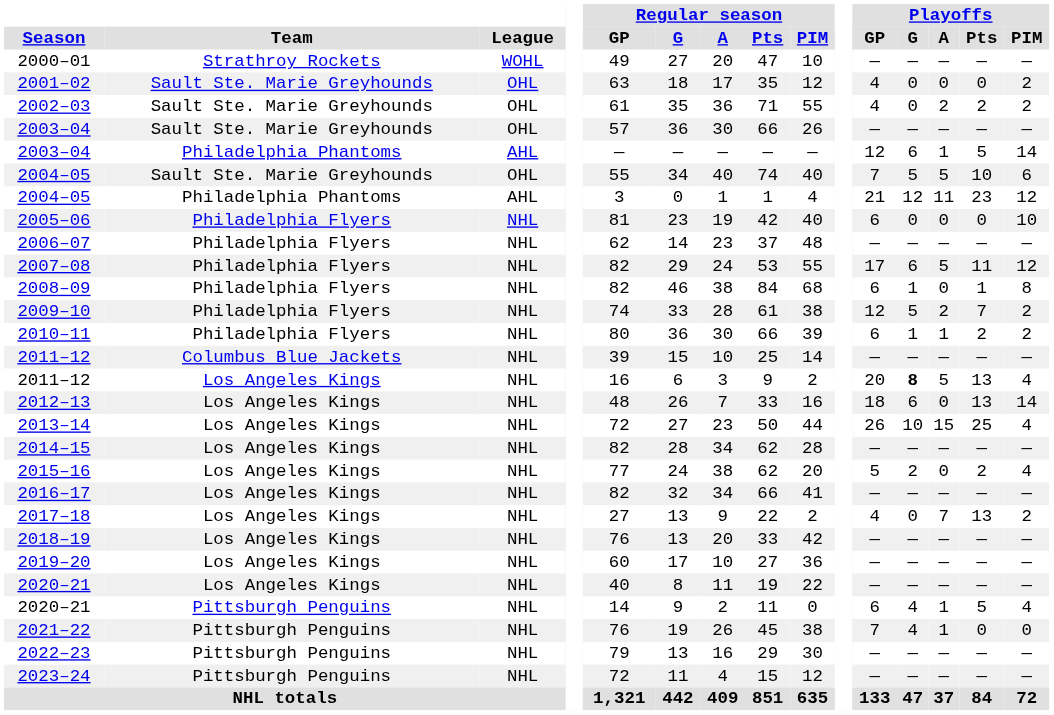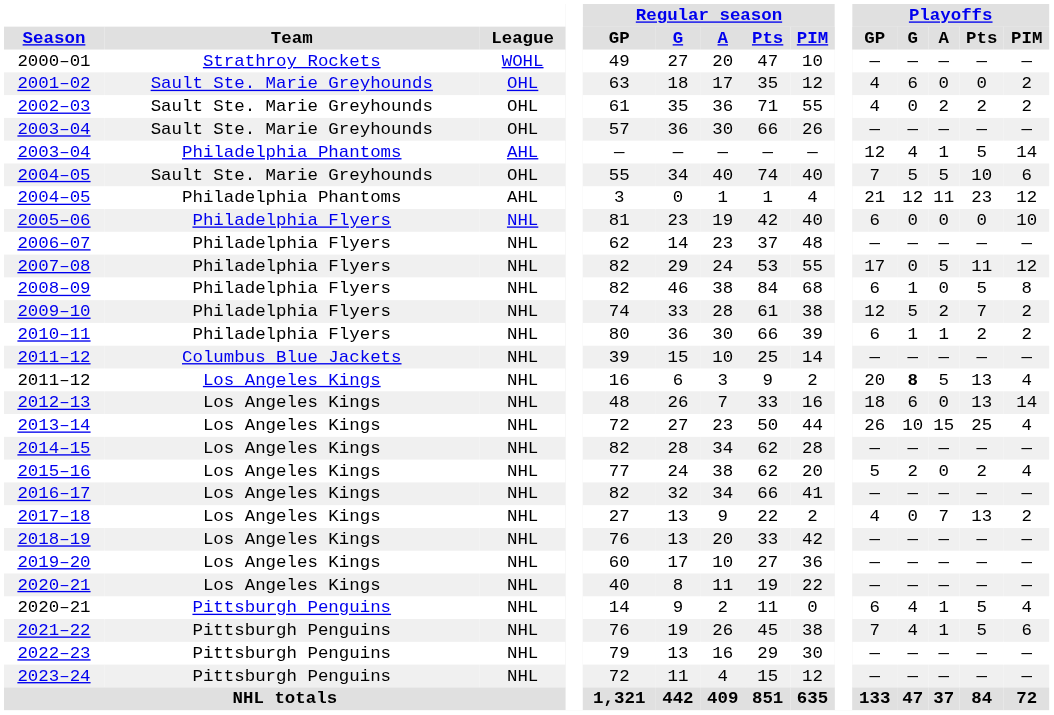 <table border="0" cellpadding="1" cellspacing="0" style="text-align:center; width:60em;">
 <tr style="background:#e0e0e0;">
 <th colspan="3"  bgcolor="#ffffff"> </th>
 <th rowspan="99" bgcolor="#ffffff"> </th>
 <th colspan="5"><a href='#'>Regular season</a></th>
 <th rowspan="99" bgcolor="#ffffff"> </th>
 <th colspan="5"><a href='#'>Playoffs</a></th>
 </tr>
 <tr style="background:#e0e0e0;">
 <th><a href='#'>Season</a></th>
 <th>Team</th>
 <th>League</th>
 <th>GP</th>
 <th><a href='#'>G</a></th>
 <th><a href='#'>A</a></th>
 <th><a href='#'>Pts</a></th>
 <th><a href='#'>PIM</a></th>
 <th>GP</th>
 <th>G</th>
 <th>A</th>
 <th>Pts</th>
 <th>PIM</th>
 </tr>
 <tr>
 <td>2000–01</td>
 <td><a href='#'>Strathroy Rockets</a></td>
 <td><a href='#'>WOHL</a></td>
 <td>49</td>
 <td>27</td>
 <td>20</td>
 <td>47</td>
 <td>10</td>
 <td>—</td>
 <td>—</td>
 <td>—</td>
 <td>—</td>
 <td>—</td>
 </tr>
 <tr bgcolor="#f0f0f0">
 <td><a href='#'>2001–02</a></td>
 <td><a href='#'>Sault Ste. Marie Greyhounds</a></td>
 <td><a href='#'>OHL</a></td>
 <td>63</td>
 <td>18</td>
 <td>17</td>
 <td>35</td>
 <td>12</td>
 <td>4</td>
-<td>0</td>
+<td>6</td>
 <td>0</td>
 <td>0</td>
 <td>2</td>
 </tr>
 <tr>
 <td><a href='#'>2002–03</a></td>
 <td>Sault Ste. Marie Greyhounds</td>
 <td>OHL</td>
 <td>61</td>
 <td>35</td>
 <td>36</td>
 <td>71</td>
 <td>55</td>
 <td>4</td>
 <td>0</td>
 <td>2</td>
 <td>2</td>
 <td>2</td>
 </tr>
 <tr bgcolor="#f0f0f0">
 <td><a href='#'>2003–04</a></td>
 <td>Sault Ste. Marie Greyhounds</td>
 <td>OHL</td>
 <td>57</td>
 <td>36</td>
 <td>30</td>
 <td>66</td>
 <td>26</td>
 <td>—</td>
 <td>—</td>
 <td>—</td>
 <td>—</td>
 <td>—</td>
 </tr>
 <tr>
 <td><a href='#'>2003–04</a></td>
 <td><a href='#'>Philadelphia Phantoms</a></td>
 <td><a href='#'>AHL</a></td>
 <td>—</td>
 <td>—</td>
 <td>—</td>
 <td>—</td>
 <td>—</td>
 <td>12</td>
-<td>6</td>
+<td>4</td>
 <td>1</td>
 <td>5</td>
 <td>14</td>
 </tr>
 <tr bgcolor="#f0f0f0">
 <td><a href='#'>2004–05</a></td>
 <td>Sault Ste. Marie Greyhounds</td>
 <td>OHL</td>
 <td>55</td>
 <td>34</td>
 <td>40</td>
 <td>74</td>
 <td>40</td>
 <td>7</td>
 <td>5</td>
 <td>5</td>
 <td>10</td>
 <td>6</td>
 </tr>
 <tr>
 <td><a href='#'>2004–05</a></td>
 <td>Philadelphia Phantoms</td>
 <td>AHL</td>
 <td>3</td>
 <td>0</td>
 <td>1</td>
 <td>1</td>
 <td>4</td>
 <td>21</td>
 <td>12</td>
 <td>11</td>
 <td>23</td>
 <td>12</td>
 </tr>
 <tr bgcolor="#f0f0f0">
 <td><a href='#'>2005–06</a></td>
 <td><a href='#'>Philadelphia Flyers</a></td>
 <td><a href='#'>NHL</a></td>
 <td>81</td>
 <td>23</td>
 <td>19</td>
 <td>42</td>
 <td>40</td>
 <td>6</td>
 <td>0</td>
 <td>0</td>
 <td>0</td>
 <td>10</td>
 </tr>
 <tr>
 <td><a href='#'>2006–07</a></td>
 <td>Philadelphia Flyers</td>
 <td>NHL</td>
 <td>62</td>
 <td>14</td>
 <td>23</td>
 <td>37</td>
 <td>48</td>
 <td>—</td>
 <td>—</td>
 <td>—</td>
 <td>—</td>
 <td>—</td>
 </tr>
 <tr bgcolor="#f0f0f0">
 <td><a href='#'>2007–08</a></td>
 <td>Philadelphia Flyers</td>
 <td>NHL</td>
 <td>82</td>
 <td>29</td>
 <td>24</td>
 <td>53</td>
 <td>55</td>
 <td>17</td>
-<td>6</td>
+<td>0</td>
 <td>5</td>
 <td>11</td>
 <td>12</td>
 </tr>
 <tr>
 <td><a href='#'>2008–09</a></td>
 <td>Philadelphia Flyers</td>
 <td>NHL</td>
 <td>82</td>
 <td>46</td>
 <td>38</td>
 <td>84</td>
 <td>68</td>
 <td>6</td>
 <td>1</td>
 <td>0</td>
-<td>1</td>
+<td>5</td>
 <td>8</td>
 </tr>
 <tr bgcolor="#f0f0f0">
 <td><a href='#'>2009–10</a></td>
 <td>Philadelphia Flyers</td>
 <td>NHL</td>
 <td>74</td>
 <td>33</td>
 <td>28</td>
 <td>61</td>
 <td>38</td>
 <td>12</td>
 <td>5</td>
 <td>2</td>
 <td>7</td>
 <td>2</td>
 </tr>
 <tr>
 <td><a href='#'>2010–11</a></td>
 <td>Philadelphia Flyers</td>
 <td>NHL</td>
 <td>80</td>
 <td>36</td>
 <td>30</td>
 <td>66</td>
 <td>39</td>
 <td>6</td>
 <td>1</td>
 <td>1</td>
 <td>2</td>
 <td>2</td>
 </tr>
 <tr bgcolor="#f0f0f0">
 <td><a href='#'>2011–12</a></td>
 <td><a href='#'>Columbus Blue Jackets</a></td>
 <td>NHL</td>
 <td>39</td>
 <td>15</td>
 <td>10</td>
 <td>25</td>
 <td>14</td>
 <td>—</td>
 <td>—</td>
 <td>—</td>
 <td>—</td>
 <td>—</td>
 </tr>
 <tr>
 <td>2011–12</td>
 <td><a href='#'>Los Angeles Kings</a></td>
 <td>NHL</td>
 <td>16</td>
 <td>6</td>
 <td>3</td>
 <td>9</td>
 <td>2</td>
 <td>20</td>
 <td><strong>8</strong></td>
 <td>5</td>
 <td>13</td>
 <td>4</td>
 </tr>
 <tr bgcolor="#f0f0f0">
 <td><a href='#'>2012–13</a></td>
 <td>Los Angeles Kings</td>
 <td>NHL</td>
 <td>48</td>
 <td>26</td>
 <td>7</td>
 <td>33</td>
 <td>16</td>
 <td>18</td>
 <td>6</td>
 <td>0</td>
 <td>13</td>
 <td>14</td>
 </tr>
 <tr>
 <td><a href='#'>2013–14</a></td>
 <td>Los Angeles Kings</td>
 <td>NHL</td>
 <td>72</td>
 <td>27</td>
 <td>23</td>
 <td>50</td>
 <td>44</td>
 <td>26</td>
 <td>10</td>
 <td>15</td>
 <td>25</td>
 <td>4</td>
 </tr>
 <tr bgcolor="#f0f0f0">
 <td><a href='#'>2014–15</a></td>
 <td>Los Angeles Kings</td>
 <td>NHL</td>
 <td>82</td>
 <td>28</td>
 <td>34</td>
 <td>62</td>
 <td>28</td>
 <td>—</td>
 <td>—</td>
 <td>—</td>
 <td>—</td>
 <td>—</td>
 </tr>
 <tr>
 <td><a href='#'>2015–16</a></td>
 <td>Los Angeles Kings</td>
 <td>NHL</td>
 <td>77</td>
 <td>24</td>
 <td>38</td>
 <td>62</td>
 <td>20</td>
 <td>5</td>
 <td>2</td>
 <td>0</td>
 <td>2</td>
 <td>4</td>
 </tr>
 <tr bgcolor="#f0f0f0">
 <td><a href='#'>2016–17</a></td>
 <td>Los Angeles Kings</td>
 <td>NHL</td>
 <td>82</td>
 <td>32</td>
 <td>34</td>
 <td>66</td>
 <td>41</td>
 <td>—</td>
 <td>—</td>
 <td>—</td>
 <td>—</td>
 <td>—</td>
 </tr>
 <tr>
 <td><a href='#'>2017–18</a></td>
 <td>Los Angeles Kings</td>
 <td>NHL</td>
 <td>27</td>
 <td>13</td>
 <td>9</td>
 <td>22</td>
 <td>2</td>
 <td>4</td>
 <td>0</td>
 <td>7</td>
 <td>13</td>
 <td>2</td>
 </tr>
 <tr bgcolor="#f0f0f0">
 <td><a href='#'>2018–19</a></td>
 <td>Los Angeles Kings</td>
 <td>NHL</td>
 <td>76</td>
 <td>13</td>
 <td>20</td>
 <td>33</td>
 <td>42</td>
 <td>—</td>
 <td>—</td>
 <td>—</td>
 <td>—</td>
 <td>—</td>
 </tr>
 <tr>
 <td><a href='#'>2019–20</a></td>
 <td>Los Angeles Kings</td>
 <td>NHL</td>
 <td>60</td>
 <td>17</td>
 <td>10</td>
 <td>27</td>
 <td>36</td>
 <td>—</td>
 <td>—</td>
 <td>—</td>
 <td>—</td>
 <td>—</td>
 </tr>
 <tr bgcolor="#f0f0f0">
 <td><a href='#'>2020–21</a></td>
 <td>Los Angeles Kings</td>
 <td>NHL</td>
 <td>40</td>
 <td>8</td>
 <td>11</td>
 <td>19</td>
 <td>22</td>
 <td>—</td>
 <td>—</td>
 <td>—</td>
 <td>—</td>
 <td>—</td>
 </tr>
 <tr>
 <td>2020–21</td>
 <td><a href='#'>Pittsburgh Penguins</a></td>
 <td>NHL</td>
 <td>14</td>
 <td>9</td>
 <td>2</td>
 <td>11</td>
 <td>0</td>
 <td>6</td>
 <td>4</td>
 <td>1</td>
 <td>5</td>
 <td>4</td>
 </tr>
 <tr bgcolor="#f0f0f0">
 <td><a href='#'>2021–22</a></td>
 <td>Pittsburgh Penguins</td>
 <td>NHL</td>
 <td>76</td>
 <td>19</td>
 <td>26</td>
 <td>45</td>
 <td>38</td>
 <td>7</td>
 <td>4</td>
 <td>1</td>
-<td>0</td>
-<td>0</td>
+<td>5</td>
+<td>6</td>
 </tr>
 <tr>
 <td><a href='#'>2022–23</a></td>
 <td>Pittsburgh Penguins</td>
 <td>NHL</td>
 <td>79</td>
 <td>13</td>
 <td>16</td>
 <td>29</td>
 <td>30</td>
 <td>—</td>
 <td>—</td>
 <td>—</td>
 <td>—</td>
 <td>—</td>
 </tr>
 <tr bgcolor="#f0f0f0">
 <td><a href='#'>2023–24</a></td>
 <td>Pittsburgh Penguins</td>
 <td>NHL</td>
 <td>72</td>
 <td>11</td>
 <td>4</td>
 <td>15</td>
 <td>12</td>
 <td>—</td>
 <td>—</td>
 <td>—</td>
 <td>—</td>
 <td>—<br></td>
 </tr>
 <tr bgcolor="#e0e0e0" ALIGN="center">
 <th colspan="3">NHL totals</th>
 <th>1,321</th>
 <th>442</th>
 <th>409</th>
 <th>851</th>
 <th>635</th>
 <th>133</th>
 <th>47</th>
 <th>37</th>
 <th>84</th>
 <th>72</th>
 </tr>
 </table>
